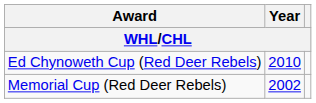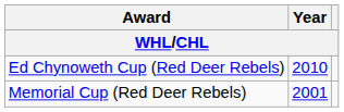 <table class="wikitable">
 <tr>
 <th>Award</th>
 <th>Year</th>
 <th></th>
 </tr>
 <tr ALIGN="center" bgcolor="#e0e0e0">
 <th colspan="3"><a href='#'>WHL</a>/<a href='#'>CHL</a></th>
 </tr>
 <tr>
 <td><a href='#'>Ed Chynoweth Cup</a> (<a href='#'>Red Deer Rebels</a>)</td>
 <td><a href='#'>2010</a></td>
 <td></td>
 </tr>
 <tr>
 <td><a href='#'>Memorial Cup</a> (Red Deer Rebels)</td>
-<td><a href='#'>2002</a></td>
+<td><a href='#'>2001</a></td>
 <td></td>
 </tr>
 </table>
